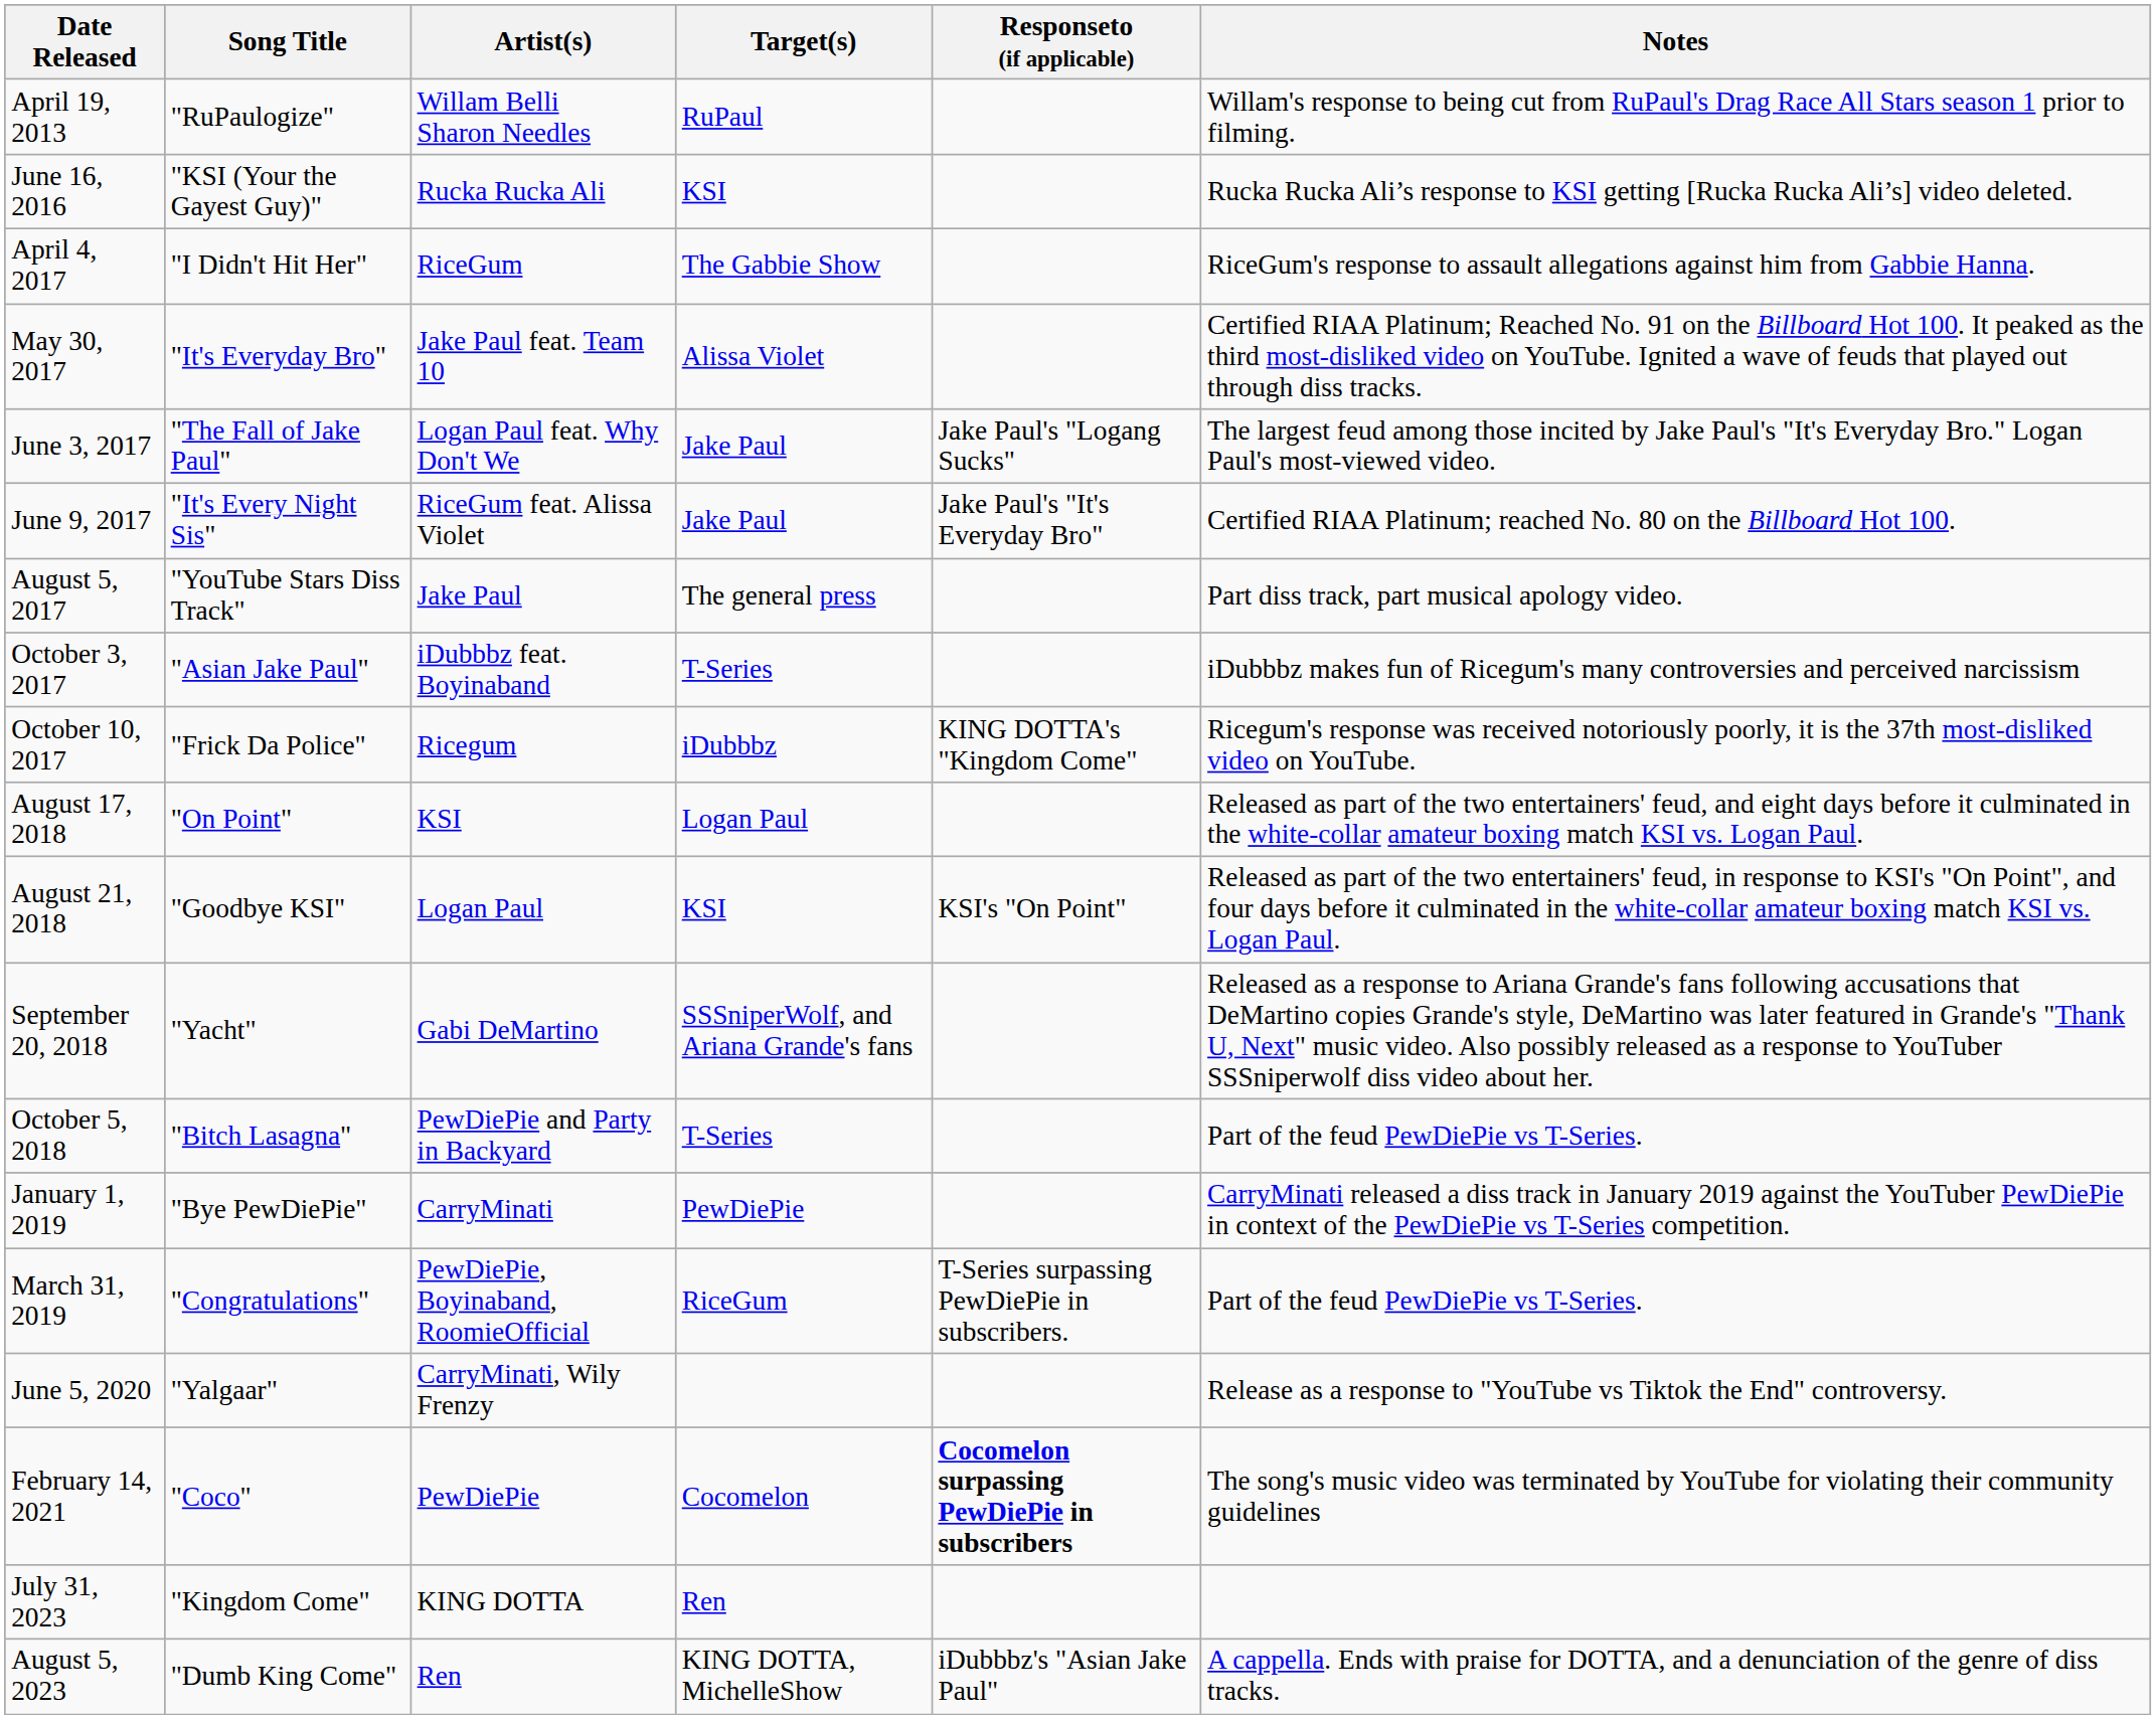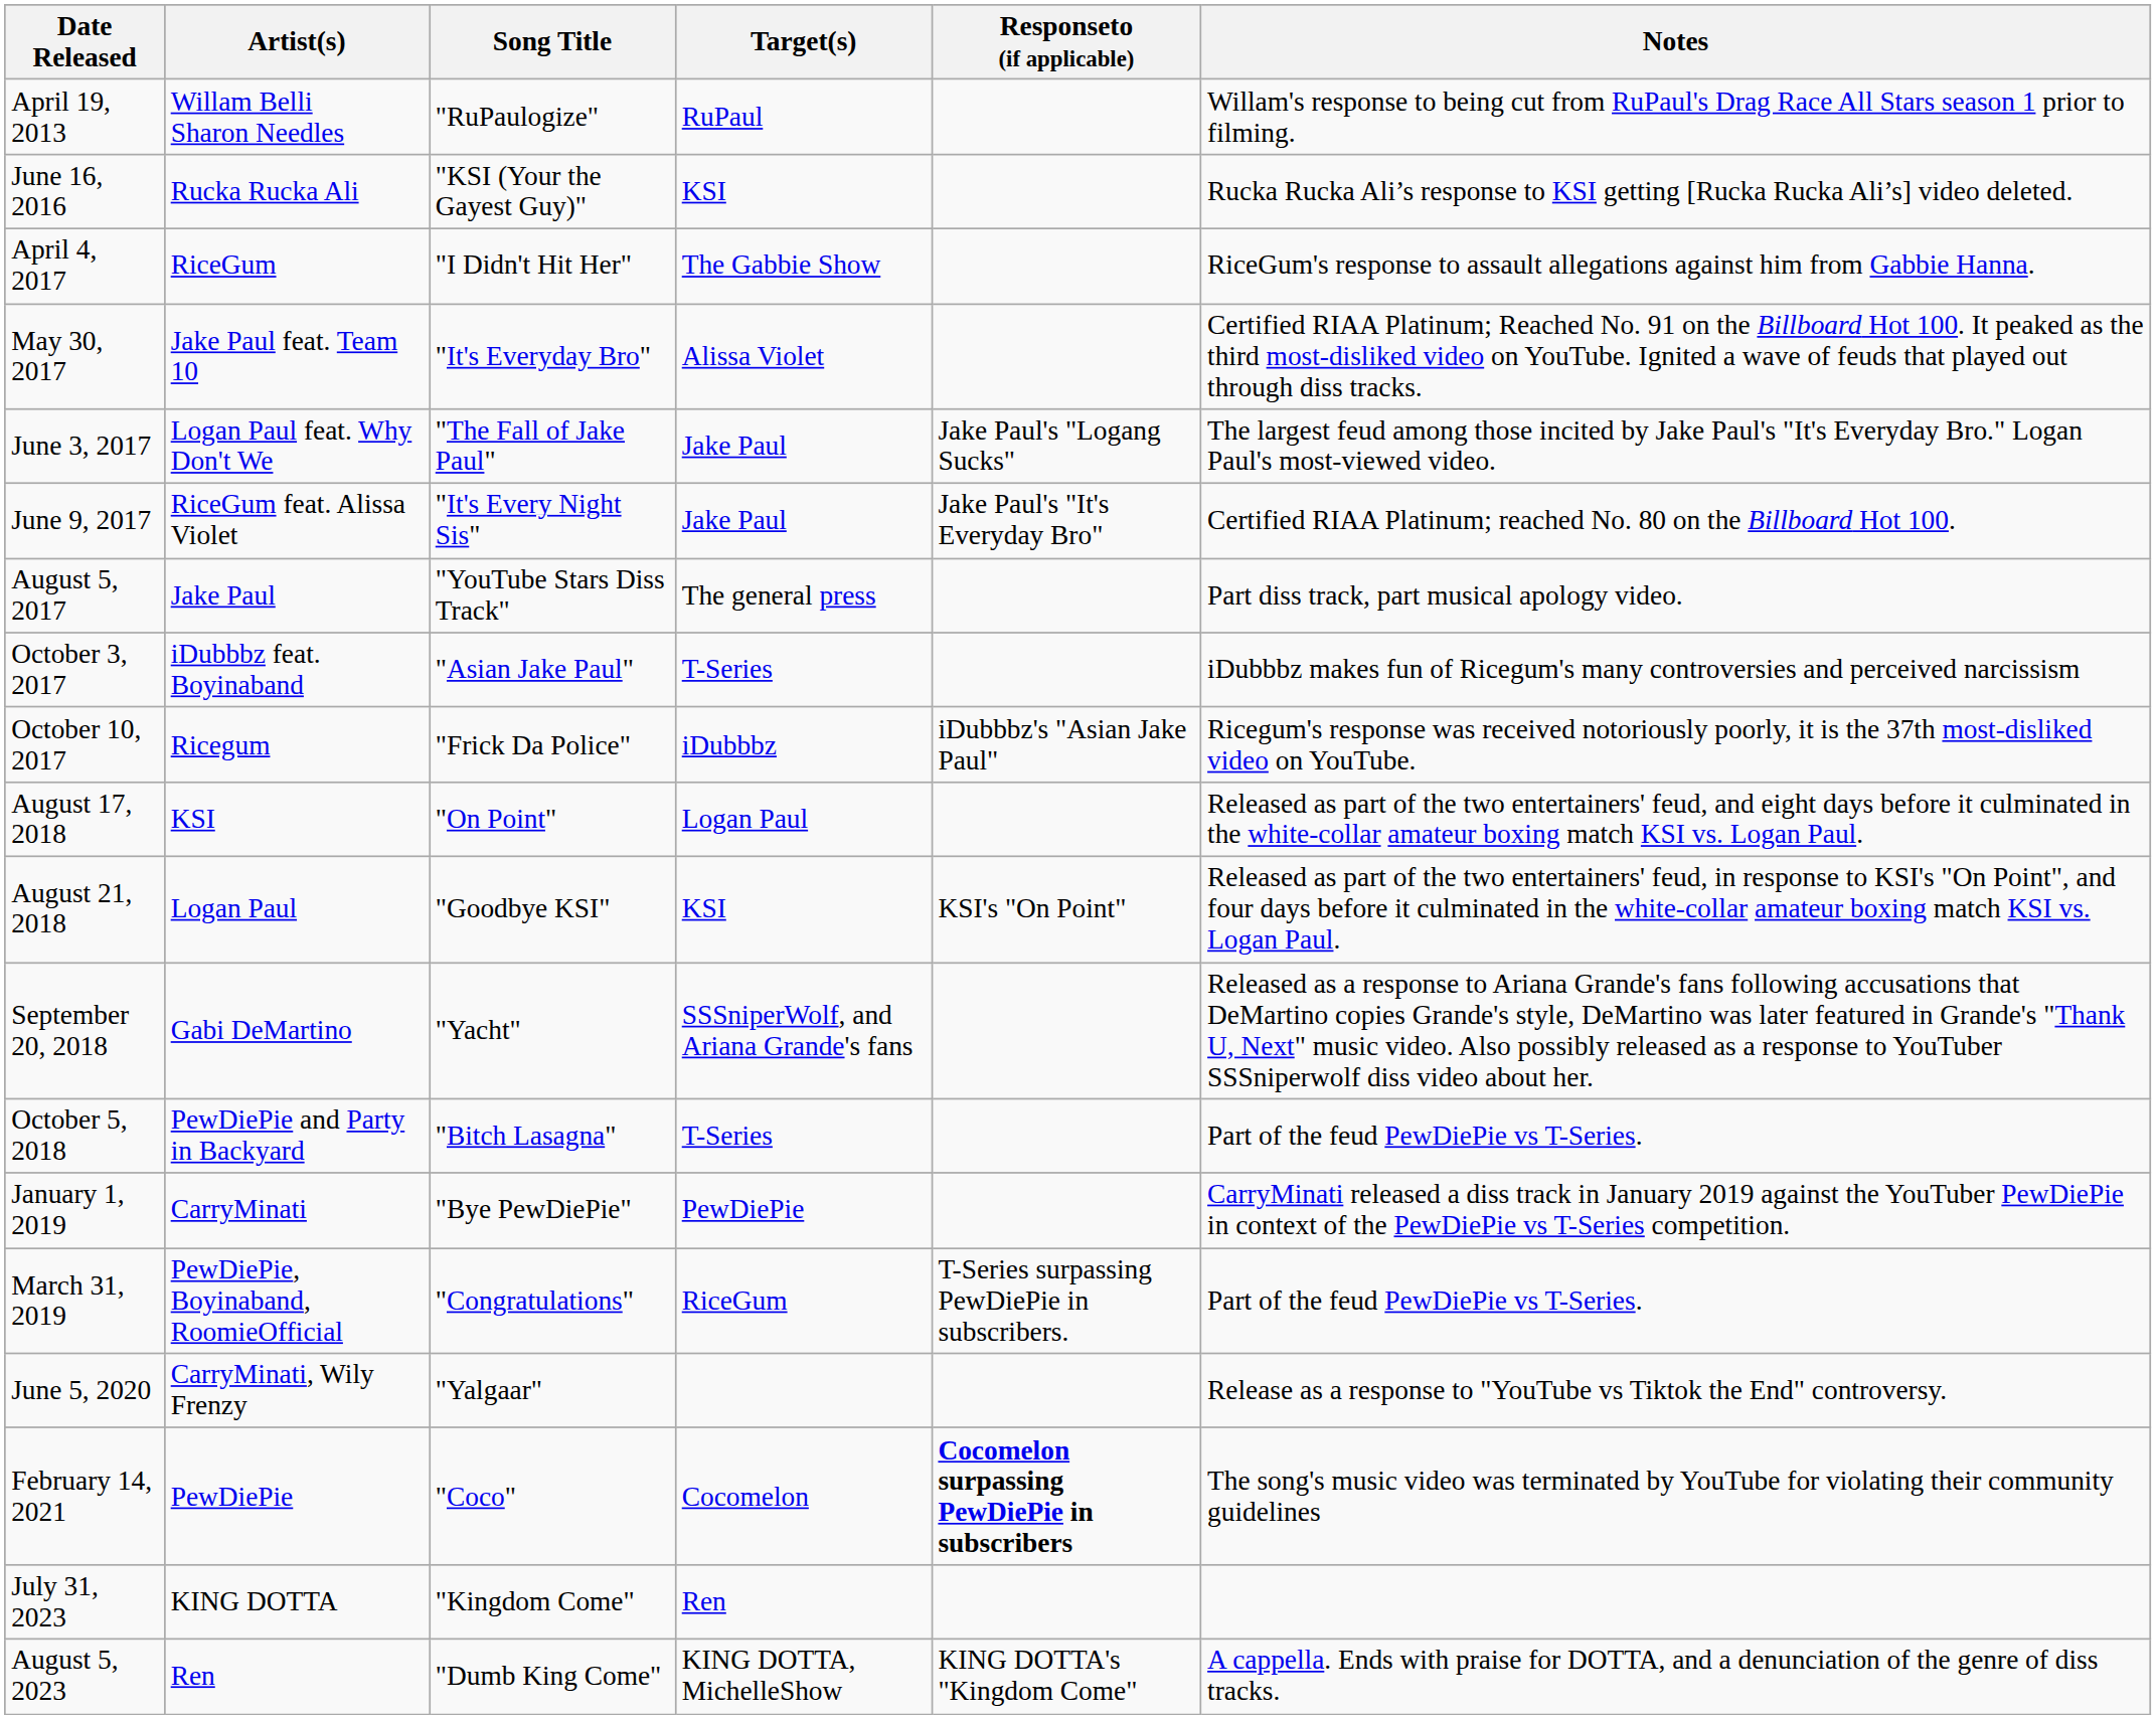 <table class="wikitable sortable">
 <tr>
 <th>Date Released</th>
+<th>Artist(s)</th>
 <th>Song Title</th>
-<th>Artist(s)</th>
 <th>Target(s)</th>
 <th class=unsortable>Responseto<br><small>(if applicable)</small></th>
 <th class=unsortable>Notes</th>
 </tr>
 <tr>
 <td>April 19, 2013</td>
+<td><a href='#'>Willam Belli</a><br><a href='#'>Sharon Needles</a></td>
 <td>"RuPaulogize"</td>
-<td><a href='#'>Willam Belli</a><br><a href='#'>Sharon Needles</a></td>
 <td><a href='#'>RuPaul</a></td>
 <td></td>
 <td>Willam's response to being cut from <a href='#'>RuPaul's Drag Race All Stars season 1</a> prior to filming.</td>
 </tr>
 <tr>
 <td>June 16, 2016</td>
+<td><a href='#'>Rucka Rucka Ali</a></td>
 <td>"KSI (Your the Gayest Guy)"</td>
-<td><a href='#'>Rucka Rucka Ali</a></td>
 <td><a href='#'>KSI</a></td>
 <td></td>
 <td>Rucka Rucka Ali’s response to <a href='#'>KSI</a> getting [Rucka Rucka Ali’s] video deleted.</td>
 </tr>
 <tr>
 <td>April 4, 2017</td>
+<td><a href='#'>RiceGum</a></td>
 <td>"I Didn't Hit Her"</td>
-<td><a href='#'>RiceGum</a></td>
 <td><a href='#'>The Gabbie Show</a></td>
 <td></td>
 <td>RiceGum's response to assault allegations against him from <a href='#'>Gabbie Hanna</a>.</td>
 </tr>
 <tr>
 <td>May 30, 2017</td>
+<td><a href='#'>Jake Paul</a> feat. <a href='#'>Team 10</a></td>
 <td>"<a href='#'>It's Everyday Bro</a>"</td>
-<td><a href='#'>Jake Paul</a> feat. <a href='#'>Team 10</a></td>
 <td><a href='#'>Alissa Violet</a></td>
 <td></td>
 <td>Certified RIAA Platinum; Reached No. 91 on the <a href='#'><em>Billboard</em> Hot 100</a>. It peaked as the third <a href='#'>most-disliked video</a> on YouTube. Ignited a wave of feuds that played out through diss tracks.</td>
 </tr>
 <tr>
 <td>June 3, 2017</td>
+<td><a href='#'>Logan Paul</a> feat. <a href='#'>Why Don't We</a></td>
 <td>"<a href='#'>The Fall of Jake Paul</a>"</td>
-<td><a href='#'>Logan Paul</a> feat. <a href='#'>Why Don't We</a></td>
 <td><a href='#'>Jake Paul</a></td>
 <td>Jake Paul's "Logang Sucks"</td>
 <td>The largest feud among those incited by Jake Paul's "It's Everyday Bro." Logan Paul's most-viewed video.</td>
 </tr>
 <tr>
 <td>June 9, 2017</td>
+<td><a href='#'>RiceGum</a> feat. Alissa Violet</td>
 <td>"<a href='#'>It's Every Night Sis</a>"</td>
-<td><a href='#'>RiceGum</a> feat. Alissa Violet</td>
 <td><a href='#'>Jake Paul</a></td>
 <td>Jake Paul's "It's Everyday Bro"</td>
 <td>Certified RIAA Platinum; reached No. 80 on the <a href='#'><em>Billboard</em> Hot 100</a>.</td>
 </tr>
 <tr>
 <td>August 5, 2017</td>
+<td><a href='#'>Jake Paul</a></td>
 <td>"YouTube Stars Diss Track"</td>
-<td><a href='#'>Jake Paul</a></td>
 <td>The general <a href='#'>press</a></td>
 <td></td>
 <td>Part diss track, part musical apology video.</td>
 </tr>
 <tr>
 <td>October 3, 2017</td>
+<td><a href='#'>iDubbbz</a> feat. <a href='#'>Boyinaband</a></td>
 <td>"<a href='#'>Asian Jake Paul</a>"</td>
-<td><a href='#'>iDubbbz</a> feat. <a href='#'>Boyinaband</a></td>
 <td><a href='#'>T-Series</a></td>
 <td></td>
 <td>iDubbbz makes fun of Ricegum's many controversies and perceived narcissism</td>
 </tr>
 <tr>
 <td>October 10, 2017</td>
+<td><a href='#'>Ricegum</a></td>
 <td>"Frick Da Police"</td>
-<td><a href='#'>Ricegum</a></td>
 <td><a href='#'>iDubbbz</a></td>
-<td>KING DOTTA's "Kingdom Come"</td>
+<td>iDubbbz's "Asian Jake Paul"</td>
 <td>Ricegum's response was received notoriously poorly, it is the 37th <a href='#'>most-disliked video</a> on YouTube.</td>
 </tr>
 <tr>
 <td>August 17, 2018</td>
+<td><a href='#'>KSI</a></td>
 <td>"<a href='#'>On Point</a>"</td>
-<td><a href='#'>KSI</a></td>
 <td><a href='#'>Logan Paul</a></td>
 <td></td>
 <td>Released as part of the two entertainers' feud, and eight days before it culminated in the <a href='#'>white-collar</a> <a href='#'>amateur boxing</a> match <a href='#'>KSI vs. Logan Paul</a>.</td>
 </tr>
 <tr>
 <td>August 21, 2018</td>
+<td><a href='#'>Logan Paul</a></td>
 <td>"Goodbye KSI"</td>
-<td><a href='#'>Logan Paul</a></td>
 <td><a href='#'>KSI</a></td>
 <td>KSI's "On Point"</td>
 <td>Released as part of the two entertainers' feud, in response to KSI's "On Point", and four days before it culminated in the <a href='#'>white-collar</a> <a href='#'>amateur boxing</a> match <a href='#'>KSI vs. Logan Paul</a>.</td>
 </tr>
 <tr>
 <td>September 20, 2018</td>
+<td><a href='#'>Gabi DeMartino</a></td>
 <td>"Yacht"</td>
-<td><a href='#'>Gabi DeMartino</a></td>
 <td><a href='#'>SSSniperWolf</a>, and <a href='#'>Ariana Grande</a>'s fans</td>
 <td></td>
 <td>Released as a response to Ariana Grande's fans following accusations that DeMartino copies Grande's style, DeMartino was later featured in Grande's "<a href='#'>Thank U, Next</a>" music video. Also possibly released as a response to YouTuber SSSniperwolf diss video about her.</td>
 </tr>
 <tr>
 <td>October 5, 2018</td>
+<td><a href='#'>PewDiePie</a> and <a href='#'>Party in Backyard</a></td>
 <td>"<a href='#'>Bitch Lasagna</a>"</td>
-<td><a href='#'>PewDiePie</a> and <a href='#'>Party in Backyard</a></td>
 <td><a href='#'>T-Series</a></td>
 <td></td>
 <td>Part of the feud <a href='#'>PewDiePie vs T-Series</a>.</td>
 </tr>
 <tr>
 <td>January 1, 2019</td>
+<td><a href='#'>CarryMinati</a></td>
 <td>"Bye PewDiePie"</td>
-<td><a href='#'>CarryMinati</a></td>
 <td><a href='#'>PewDiePie</a></td>
 <td></td>
 <td><a href='#'>CarryMinati</a> released a diss track in January 2019 against the YouTuber <a href='#'>PewDiePie</a> in context of the <a href='#'>PewDiePie vs T-Series</a> competition.</td>
 </tr>
 <tr>
 <td>March 31, 2019</td>
+<td><a href='#'>PewDiePie</a>, <a href='#'>Boyinaband</a>, <a href='#'>RoomieOfficial</a></td>
 <td>"<a href='#'>Congratulations</a>"</td>
-<td><a href='#'>PewDiePie</a>, <a href='#'>Boyinaband</a>, <a href='#'>RoomieOfficial</a></td>
 <td><a href='#'>RiceGum</a></td>
 <td>T-Series surpassing PewDiePie in subscribers.</td>
 <td>Part of the feud <a href='#'>PewDiePie vs T-Series</a>.</td>
 </tr>
 <tr>
 <td>June 5, 2020</td>
+<td><a href='#'>CarryMinati</a>, Wily Frenzy</td>
 <td>"Yalgaar"</td>
-<td><a href='#'>CarryMinati</a>, Wily Frenzy</td>
 <td></td>
 <td></td>
 <td>Release as a response to "YouTube vs Tiktok the End" controversy.</td>
 </tr>
 <tr>
 <td>February 14, 2021</td>
+<td><a href='#'>PewDiePie</a></td>
 <td>"<a href='#'>Coco</a>"</td>
-<td><a href='#'>PewDiePie</a></td>
 <td><a href='#'>Cocomelon</a></td>
 <td><strong><a href='#'>Cocomelon</a> surpassing <a href='#'>PewDiePie</a> in subscribers</strong></td>
 <td>The song's music video was terminated by YouTube for violating their community guidelines</td>
 </tr>
 <tr>
 <td>July 31, 2023</td>
+<td>KING DOTTA</td>
 <td>"Kingdom Come"</td>
-<td>KING DOTTA</td>
 <td><a href='#'>Ren</a></td>
 <td></td>
 <td></td>
 </tr>
 <tr>
 <td>August 5, 2023</td>
+<td><a href='#'>Ren</a></td>
 <td>"Dumb King Come"</td>
-<td><a href='#'>Ren</a></td>
 <td>KING DOTTA, MichelleShow</td>
-<td>iDubbbz's "Asian Jake Paul"</td>
+<td>KING DOTTA's "Kingdom Come"</td>
 <td><a href='#'>A cappella</a>. Ends with praise for DOTTA, and a denunciation of the genre of diss tracks.</td>
 </tr>
 </table>
